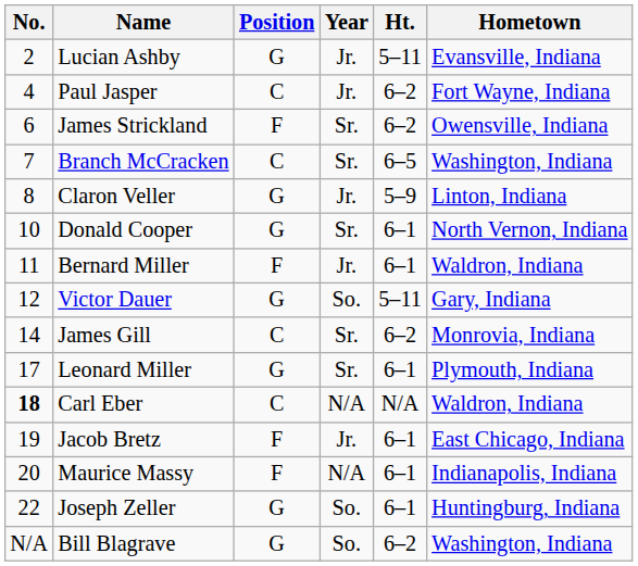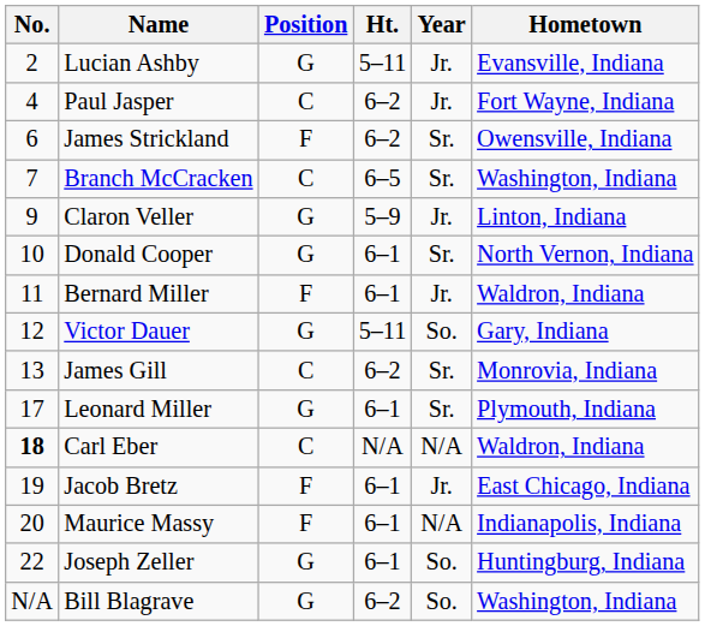 <table class="wikitable" style="text-align:center">
 <tr>
 <th>No.</th>
 <th>Name</th>
 <th><a href='#'>Position</a></th>
+<th>Ht.</th>
 <th>Year</th>
-<th>Ht.</th>
 <th>Hometown</th>
 </tr>
 <tr>
 <td>2</td>
 <td style="text-align:left">Lucian Ashby</td>
 <td>G</td>
+<td>5–11</td>
 <td>Jr.</td>
-<td>5–11</td>
 <td style="text-align:left"><a href='#'>Evansville, Indiana</a></td>
 </tr>
 <tr>
 <td>4</td>
 <td style="text-align:left">Paul Jasper</td>
 <td>C</td>
+<td>6–2</td>
 <td>Jr.</td>
-<td>6–2</td>
 <td style="text-align:left"><a href='#'>Fort Wayne, Indiana</a></td>
 </tr>
 <tr>
 <td>6</td>
 <td style="text-align:left">James Strickland</td>
 <td>F</td>
+<td>6–2</td>
 <td>Sr.</td>
-<td>6–2</td>
 <td style="text-align:left"><a href='#'>Owensville, Indiana</a></td>
 </tr>
 <tr>
 <td>7</td>
 <td style="text-align:left"><a href='#'>Branch McCracken</a></td>
 <td>C</td>
+<td>6–5</td>
 <td>Sr.</td>
-<td>6–5</td>
 <td style="text-align:left"><a href='#'>Washington, Indiana</a></td>
 </tr>
 <tr>
-<td>8</td>
+<td>9</td>
 <td style="text-align:left">Claron Veller</td>
 <td>G</td>
+<td>5–9</td>
 <td>Jr.</td>
-<td>5–9</td>
 <td style="text-align:left"><a href='#'>Linton, Indiana</a></td>
 </tr>
 <tr>
 <td>10</td>
 <td style="text-align:left">Donald Cooper</td>
 <td>G</td>
+<td>6–1</td>
 <td>Sr.</td>
-<td>6–1</td>
 <td style="text-align:left"><a href='#'>North Vernon, Indiana</a></td>
 </tr>
 <tr>
 <td>11</td>
 <td style="text-align:left">Bernard Miller</td>
 <td>F</td>
+<td>6–1</td>
 <td>Jr.</td>
-<td>6–1</td>
 <td style="text-align:left"><a href='#'>Waldron, Indiana</a></td>
 </tr>
 <tr>
 <td>12</td>
 <td style="text-align:left"><a href='#'>Victor Dauer</a></td>
 <td>G</td>
+<td>5–11</td>
 <td>So.</td>
-<td>5–11</td>
 <td style="text-align:left"><a href='#'>Gary, Indiana</a></td>
 </tr>
 <tr>
-<td>14</td>
+<td>13</td>
 <td style="text-align:left">James Gill</td>
 <td>C</td>
+<td>6–2</td>
 <td>Sr.</td>
-<td>6–2</td>
 <td style="text-align:left"><a href='#'>Monrovia, Indiana</a></td>
 </tr>
 <tr>
 <td>17</td>
 <td style="text-align:left">Leonard Miller</td>
 <td>G</td>
+<td>6–1</td>
 <td>Sr.</td>
-<td>6–1</td>
 <td style="text-align:left"><a href='#'>Plymouth, Indiana</a></td>
 </tr>
 <tr>
 <td><strong>18</strong></td>
 <td style="text-align:left">Carl Eber</td>
 <td>C</td>
 <td>N/A</td>
 <td>N/A</td>
 <td style="text-align:left"><a href='#'>Waldron, Indiana</a></td>
 </tr>
 <tr>
 <td>19</td>
 <td style="text-align:left">Jacob Bretz</td>
 <td>F</td>
+<td>6–1</td>
 <td>Jr.</td>
-<td>6–1</td>
 <td style="text-align:left"><a href='#'>East Chicago, Indiana</a></td>
 </tr>
 <tr>
 <td>20</td>
 <td style="text-align:left">Maurice Massy</td>
 <td>F</td>
+<td>6–1</td>
 <td>N/A</td>
-<td>6–1</td>
 <td style="text-align:left"><a href='#'>Indianapolis, Indiana</a></td>
 </tr>
 <tr>
 <td>22</td>
 <td style="text-align:left">Joseph Zeller</td>
 <td>G</td>
+<td>6–1</td>
 <td>So.</td>
-<td>6–1</td>
 <td style="text-align:left"><a href='#'>Huntingburg, Indiana</a></td>
 </tr>
 <tr>
 <td>N/A</td>
 <td style="text-align:left">Bill Blagrave</td>
 <td>G</td>
+<td>6–2</td>
 <td>So.</td>
-<td>6–2</td>
 <td style="text-align:left"><a href='#'>Washington, Indiana</a></td>
 </tr>
 </table>
